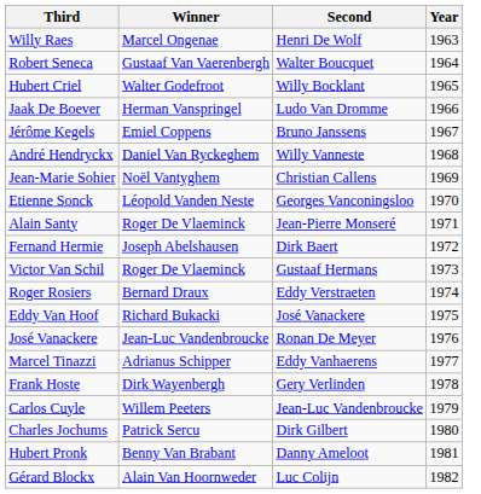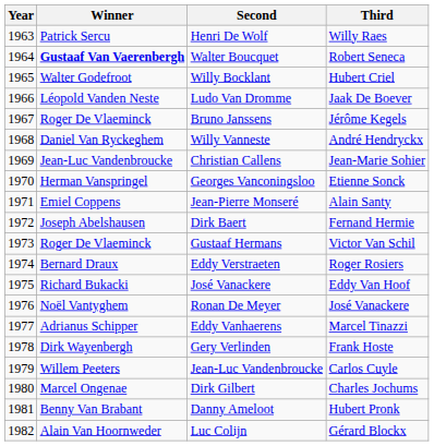 <table class="wikitable">
 <tr>
-<th>Third</th>
+<th>Year</th>
 <th>Winner</th>
 <th>Second</th>
-<th>Year</th>
+<th>Third</th>
 </tr>
 <tr>
+<td>1963</td>
+<td> <a href='#'>Patrick Sercu</a></td>
+<td> <a href='#'>Henri De Wolf</a></td>
 <td> <a href='#'>Willy Raes</a></td>
-<td> <a href='#'>Marcel Ongenae</a></td>
-<td> <a href='#'>Henri De Wolf</a></td>
-<td>1963</td>
 </tr>
 <tr>
+<td>1964</td>
+<td><strong> <a href='#'>Gustaaf Van Vaerenbergh</a></strong></td>
+<td> <a href='#'>Walter Boucquet</a></td>
 <td> <a href='#'>Robert Seneca</a></td>
-<td> <a href='#'>Gustaaf Van Vaerenbergh</a></td>
-<td> <a href='#'>Walter Boucquet</a></td>
-<td>1964</td>
 </tr>
 <tr>
-<td> <a href='#'>Hubert Criel</a></td>
+<td>1965</td>
 <td> <a href='#'>Walter Godefroot</a></td>
 <td> <a href='#'>Willy Bocklant</a></td>
-<td>1965</td>
+<td> <a href='#'>Hubert Criel</a></td>
 </tr>
 <tr>
+<td>1966</td>
+<td> <a href='#'>Léopold Vanden Neste</a></td>
+<td> <a href='#'>Ludo Van Dromme</a></td>
 <td> <a href='#'>Jaak De Boever</a></td>
-<td> <a href='#'>Herman Vanspringel</a></td>
-<td> <a href='#'>Ludo Van Dromme</a></td>
-<td>1966</td>
 </tr>
 <tr>
+<td>1967</td>
+<td> <a href='#'>Roger De Vlaeminck</a></td>
+<td> <a href='#'>Bruno Janssens</a></td>
 <td> <a href='#'>Jérôme Kegels</a></td>
-<td> <a href='#'>Emiel Coppens</a></td>
-<td> <a href='#'>Bruno Janssens</a></td>
-<td>1967</td>
 </tr>
 <tr>
-<td> <a href='#'>André Hendryckx</a></td>
+<td>1968</td>
 <td> <a href='#'>Daniel Van Ryckeghem</a></td>
 <td> <a href='#'>Willy Vanneste</a></td>
-<td>1968</td>
+<td> <a href='#'>André Hendryckx</a></td>
 </tr>
 <tr>
+<td>1969</td>
+<td> <a href='#'>Jean-Luc Vandenbroucke</a></td>
+<td> <a href='#'>Christian Callens</a></td>
 <td> <a href='#'>Jean-Marie Sohier</a></td>
-<td> <a href='#'>Noël Vantyghem</a></td>
-<td> <a href='#'>Christian Callens</a></td>
-<td>1969</td>
 </tr>
 <tr>
+<td>1970</td>
+<td> <a href='#'>Herman Vanspringel</a></td>
+<td> <a href='#'>Georges Vanconingsloo</a></td>
 <td> <a href='#'>Etienne Sonck</a></td>
-<td> <a href='#'>Léopold Vanden Neste</a></td>
-<td> <a href='#'>Georges Vanconingsloo</a></td>
-<td>1970</td>
 </tr>
 <tr>
+<td>1971</td>
+<td> <a href='#'>Emiel Coppens</a></td>
+<td> <a href='#'>Jean-Pierre Monseré</a></td>
 <td> <a href='#'>Alain Santy</a></td>
-<td> <a href='#'>Roger De Vlaeminck</a></td>
-<td> <a href='#'>Jean-Pierre Monseré</a></td>
-<td>1971</td>
 </tr>
 <tr>
-<td> <a href='#'>Fernand Hermie</a></td>
+<td>1972</td>
 <td> <a href='#'>Joseph Abelshausen</a></td>
 <td> <a href='#'>Dirk Baert</a></td>
-<td>1972</td>
+<td> <a href='#'>Fernand Hermie</a></td>
 </tr>
 <tr>
-<td> <a href='#'>Victor Van Schil</a></td>
+<td>1973</td>
 <td> <a href='#'>Roger De Vlaeminck</a></td>
 <td> <a href='#'>Gustaaf Hermans</a></td>
-<td>1973</td>
+<td> <a href='#'>Victor Van Schil</a></td>
 </tr>
 <tr>
-<td> <a href='#'>Roger Rosiers</a></td>
+<td>1974</td>
 <td> <a href='#'>Bernard Draux</a></td>
 <td> <a href='#'>Eddy Verstraeten</a></td>
-<td>1974</td>
+<td> <a href='#'>Roger Rosiers</a></td>
 </tr>
 <tr>
-<td> <a href='#'>Eddy Van Hoof</a></td>
+<td>1975</td>
 <td> <a href='#'>Richard Bukacki</a></td>
 <td> <a href='#'>José Vanackere</a></td>
-<td>1975</td>
+<td> <a href='#'>Eddy Van Hoof</a></td>
 </tr>
 <tr>
+<td>1976</td>
+<td> <a href='#'>Noël Vantyghem</a></td>
+<td> <a href='#'>Ronan De Meyer</a></td>
 <td> <a href='#'>José Vanackere</a></td>
-<td> <a href='#'>Jean-Luc Vandenbroucke</a></td>
-<td> <a href='#'>Ronan De Meyer</a></td>
-<td>1976</td>
 </tr>
 <tr>
-<td> <a href='#'>Marcel Tinazzi</a></td>
+<td>1977</td>
 <td> <a href='#'>Adrianus Schipper</a></td>
 <td> <a href='#'>Eddy Vanhaerens</a></td>
-<td>1977</td>
+<td> <a href='#'>Marcel Tinazzi</a></td>
 </tr>
 <tr>
-<td> <a href='#'>Frank Hoste</a></td>
+<td>1978</td>
 <td> <a href='#'>Dirk Wayenbergh</a></td>
 <td> <a href='#'>Gery Verlinden</a></td>
-<td>1978</td>
+<td> <a href='#'>Frank Hoste</a></td>
 </tr>
 <tr>
-<td> <a href='#'>Carlos Cuyle</a></td>
+<td>1979</td>
 <td> <a href='#'>Willem Peeters</a></td>
 <td> <a href='#'>Jean-Luc Vandenbroucke</a></td>
-<td>1979</td>
+<td> <a href='#'>Carlos Cuyle</a></td>
 </tr>
 <tr>
+<td>1980</td>
+<td> <a href='#'>Marcel Ongenae</a></td>
+<td> <a href='#'>Dirk Gilbert</a></td>
 <td> <a href='#'>Charles Jochums</a></td>
-<td> <a href='#'>Patrick Sercu</a></td>
-<td> <a href='#'>Dirk Gilbert</a></td>
-<td>1980</td>
 </tr>
 <tr>
-<td> <a href='#'>Hubert Pronk</a></td>
+<td>1981</td>
 <td> <a href='#'>Benny Van Brabant</a></td>
 <td> <a href='#'>Danny Ameloot</a></td>
-<td>1981</td>
+<td> <a href='#'>Hubert Pronk</a></td>
 </tr>
 <tr>
-<td> <a href='#'>Gérard Blockx</a></td>
+<td>1982</td>
 <td> <a href='#'>Alain Van Hoornweder</a></td>
 <td> <a href='#'>Luc Colijn</a></td>
-<td>1982</td>
+<td> <a href='#'>Gérard Blockx</a></td>
 </tr>
 </table>
